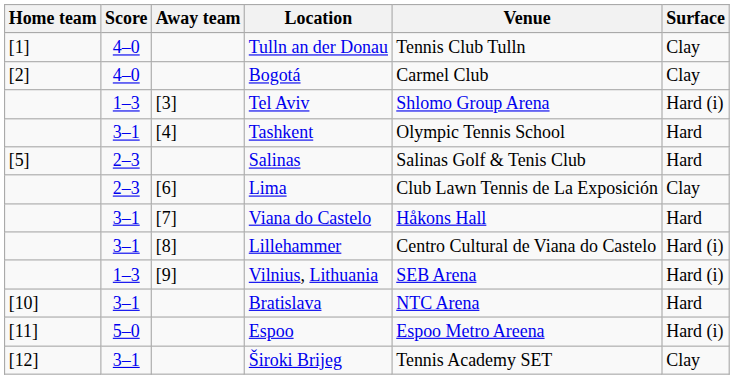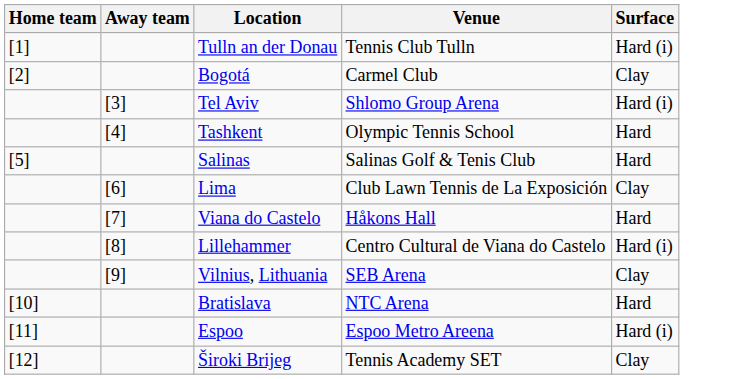 <table class="wikitable">
 <tr>
 <th>Home team</th>
-<th>Score</th>
 <th>Away team</th>
 <th>Location</th>
 <th>Venue</th>
 <th>Surface</th>
 </tr>
 <tr>
 <td><strong></strong> [1]</td>
-<td style="text-align:center;"><a href='#'>4–0</a></td>
 <td></td>
 <td><a href='#'>Tulln an der Donau</a></td>
 <td>Tennis Club Tulln</td>
-<td>Clay</td>
+<td>Hard (i)</td>
 </tr>
 <tr>
 <td><strong></strong> [2]</td>
-<td style="text-align:center;"><a href='#'>4–0</a></td>
 <td></td>
 <td><a href='#'>Bogotá</a></td>
 <td>Carmel Club</td>
 <td>Clay</td>
 </tr>
 <tr>
 <td></td>
-<td style="text-align:center;"><a href='#'>1–3</a></td>
 <td><strong></strong> [3]</td>
 <td><a href='#'>Tel Aviv</a></td>
 <td><a href='#'>Shlomo Group Arena</a></td>
 <td>Hard (i)</td>
 </tr>
 <tr>
 <td><strong></strong></td>
-<td style="text-align:center;"><a href='#'>3–1</a></td>
 <td> [4]</td>
 <td><a href='#'>Tashkent</a></td>
 <td>Olympic Tennis School</td>
 <td>Hard</td>
 </tr>
 <tr>
 <td> [5]</td>
-<td style="text-align:center;"><a href='#'>2–3</a></td>
 <td><strong></strong></td>
 <td><a href='#'>Salinas</a></td>
 <td>Salinas Golf & Tenis Club</td>
 <td>Hard</td>
 </tr>
 <tr>
 <td></td>
-<td style="text-align:center;"><a href='#'>2–3</a></td>
 <td><strong></strong> [6]</td>
 <td><a href='#'>Lima</a></td>
 <td>Club Lawn Tennis de La Exposición</td>
 <td>Clay</td>
 </tr>
 <tr>
 <td><strong></strong></td>
-<td style="text-align:center;"><a href='#'>3–1</a></td>
 <td> [7]</td>
 <td><a href='#'>Viana do Castelo</a></td>
 <td><a href='#'>Håkons Hall</a></td>
 <td>Hard</td>
 </tr>
 <tr>
 <td><strong></strong></td>
-<td style="text-align:center;"><a href='#'>3–1</a></td>
 <td> [8]</td>
 <td><a href='#'>Lillehammer</a></td>
 <td>Centro Cultural de Viana do Castelo</td>
 <td>Hard (i)</td>
 </tr>
 <tr>
 <td></td>
-<td style="text-align:center;"><a href='#'>1–3</a></td>
 <td><strong></strong> [9]</td>
 <td><a href='#'>Vilnius</a>, <a href='#'>Lithuania</a></td>
 <td><a href='#'>SEB Arena</a></td>
-<td>Hard (i)</td>
+<td>Clay</td>
 </tr>
 <tr>
 <td><strong></strong> [10]</td>
-<td style="text-align:center;"><a href='#'>3–1</a></td>
 <td></td>
 <td><a href='#'>Bratislava</a></td>
 <td><a href='#'>NTC Arena</a></td>
 <td>Hard</td>
 </tr>
 <tr>
 <td><strong></strong> [11]</td>
-<td style="text-align:center;"><a href='#'>5–0</a></td>
 <td></td>
 <td><a href='#'>Espoo</a></td>
 <td><a href='#'>Espoo Metro Areena</a></td>
 <td>Hard (i)</td>
 </tr>
 <tr>
 <td><strong></strong> [12]</td>
-<td style="text-align:center;"><a href='#'>3–1</a></td>
 <td></td>
 <td><a href='#'>Široki Brijeg</a></td>
 <td>Tennis Academy SET</td>
 <td>Clay</td>
 </tr>
 </table>
